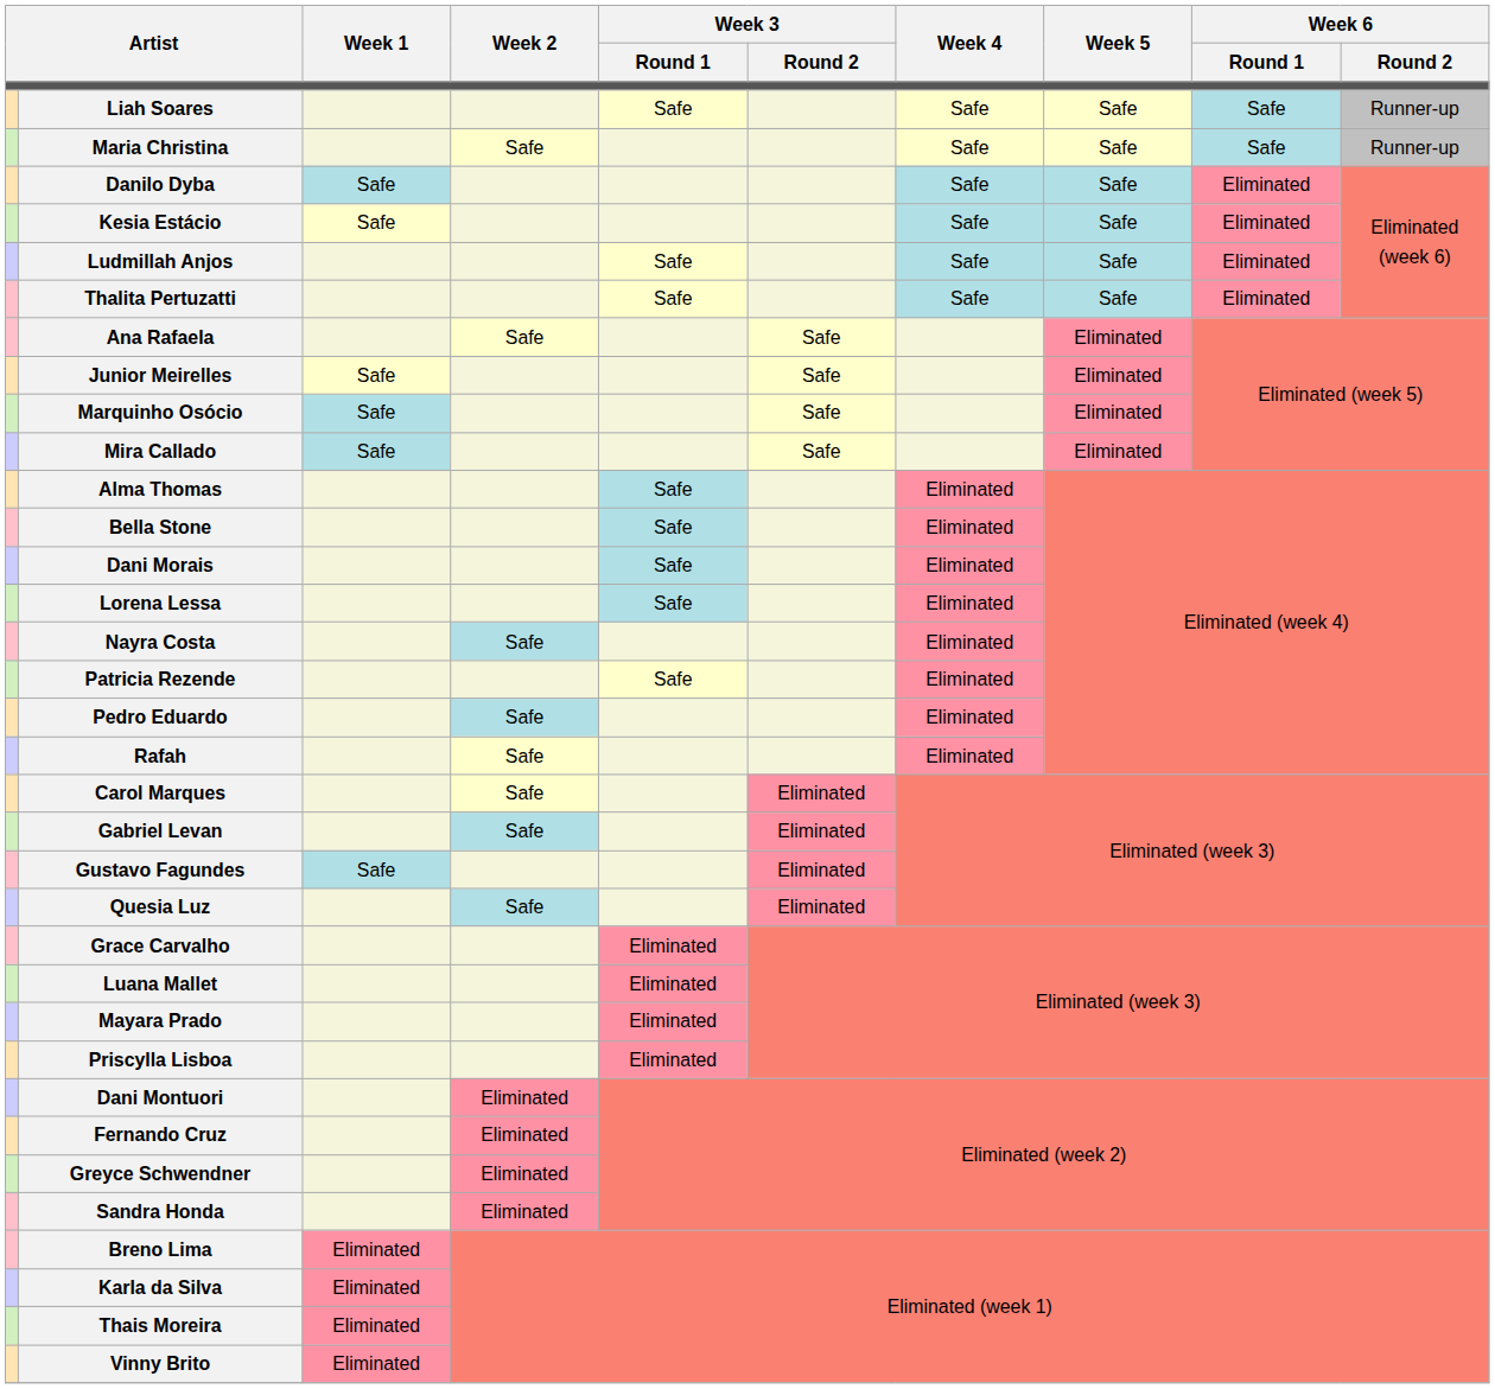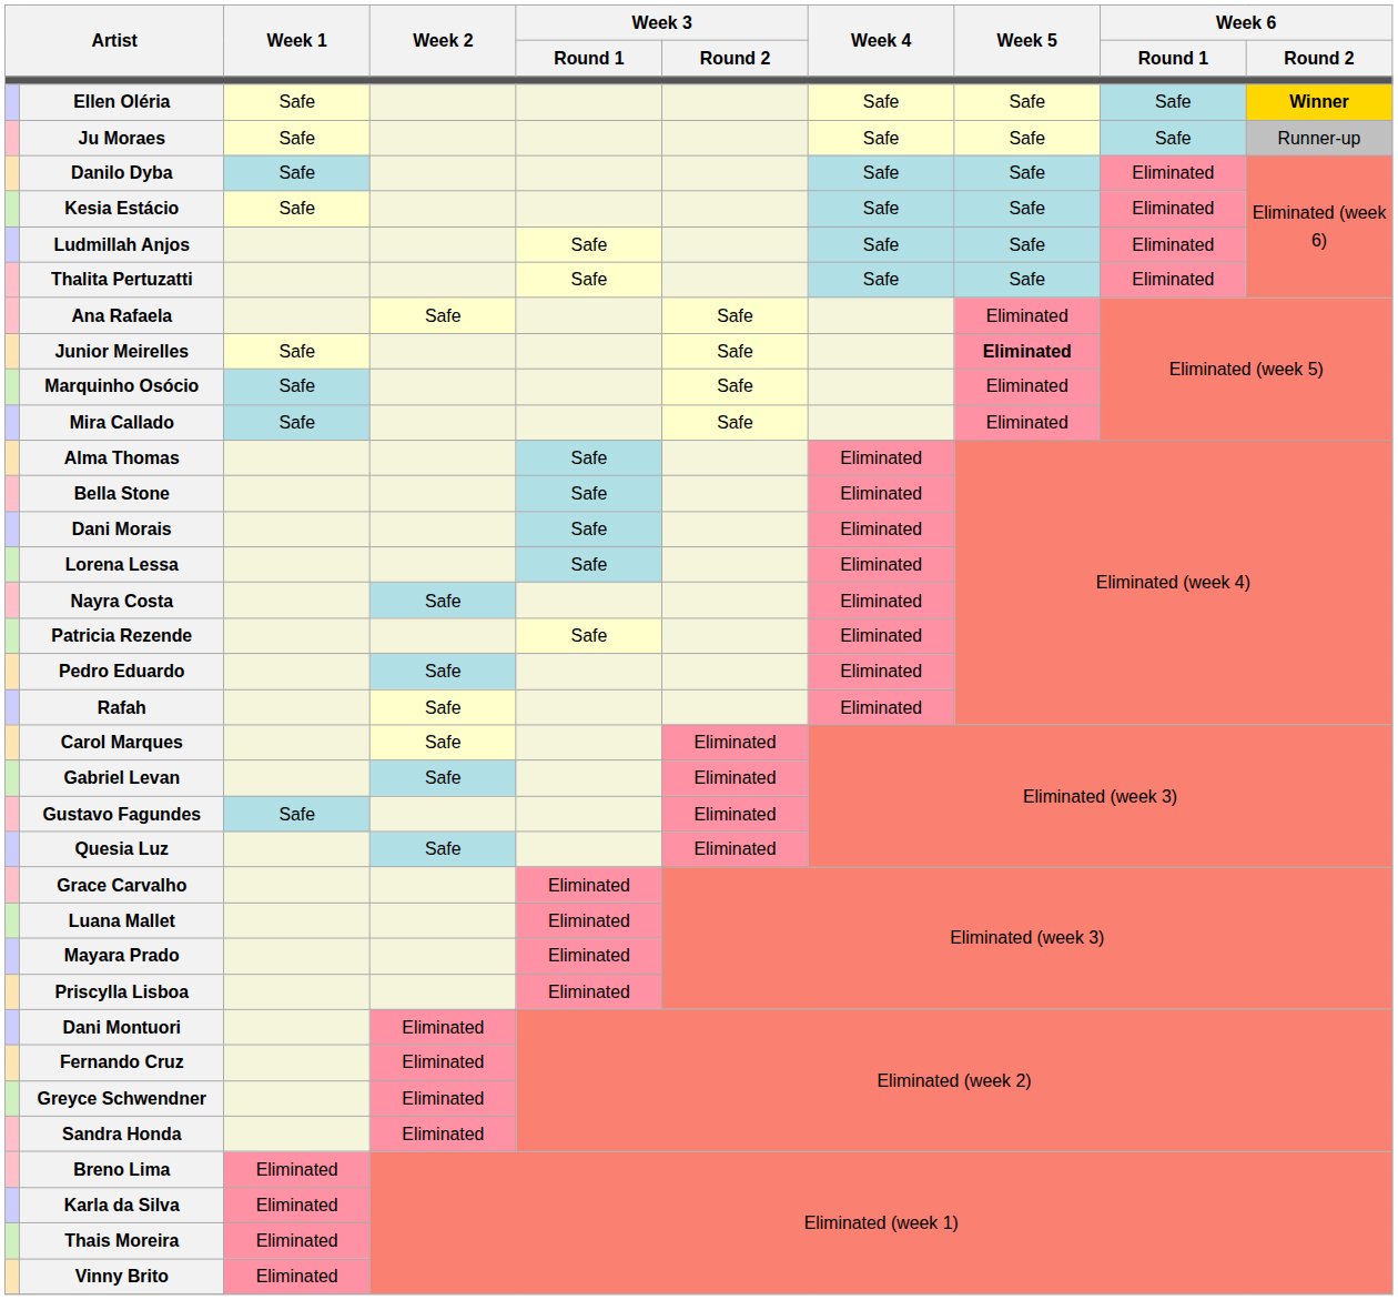 <table class="wikitable" style="text-align:center; line-height:25px; width:100%">
 <tr>
 <th scope="col" rowspan=2 colspan=2>Artist</th>
 <th scope="col" rowspan=2 width="10%">Week 1</th>
 <th scope="col" rowspan=2 width="10%">Week 2</th>
 <th scope="col" colspan=2 width="20%">Week 3</th>
 <th scope="col" rowspan=2 width="10%">Week 4</th>
 <th scope="col" rowspan=2 width="10%">Week 5</th>
 <th scope="col" colspan=2 width="20%">Week 6</th>
 </tr>
 <tr>
 <th width="10%">Round 1</th>
 <th width="10%">Round 2</th>
 <th width="10%">Round 1</th>
 <th width="10%">Round 2</th>
 </tr>
 <tr>
 <td colspan=10 bgcolor="555555"></td>
 </tr>
 <tr>
-<td bgcolor="FFE5B4"></td>
-<th>Liah Soares</th>
+<td width="01%" bgcolor="CCCCFF"></td>
+<th width="14%">Ellen Oléria</th>
+<td bgcolor="FFFFCC">Safe</td>
 <td bgcolor="F5F5DC"></td>
 <td bgcolor="F5F5DC"></td>
-<td bgcolor="FFFFCC">Safe</td>
 <td bgcolor="F5F5DC"></td>
 <td bgcolor="FFFFCC">Safe</td>
 <td bgcolor="FFFFCC">Safe</td>
 <td bgcolor="B0E0E6">Safe</td>
-<td bgcolor="C0C0C0">Runner-up</td>
+<td bgcolor="FFD700"><strong>Winner</strong></td>
 </tr>
 <tr>
-<td bgcolor="D0F0C0"></td>
-<th>Maria Christina</th>
+<td bgcolor="FFC0CB"></td>
+<th>Ju Moraes</th>
+<td bgcolor="FFFFCC">Safe</td>
 <td bgcolor="F5F5DC"></td>
-<td bgcolor="FFFFCC">Safe</td>
 <td bgcolor="F5F5DC"></td>
 <td bgcolor="F5F5DC"></td>
 <td bgcolor="FFFFCC">Safe</td>
 <td bgcolor="FFFFCC">Safe</td>
 <td bgcolor="B0E0E6">Safe</td>
 <td bgcolor="C0C0C0">Runner-up</td>
 </tr>
 <tr>
 <td bgcolor="FFE5B4"></td>
 <th>Danilo Dyba</th>
 <td bgcolor="B0E0E6">Safe</td>
 <td bgcolor="F5F5DC"></td>
 <td bgcolor="F5F5DC"></td>
 <td bgcolor="F5F5DC"></td>
 <td bgcolor="B0E0E6">Safe</td>
 <td bgcolor="B0E0E6">Safe</td>
 <td bgcolor="FF91A4">Eliminated</td>
 <td bgcolor="FA8072" rowspan=4>Eliminated (week 6)</td>
 </tr>
 <tr>
 <td bgcolor="D0F0C0"></td>
 <th>Kesia Estácio</th>
 <td bgcolor="FFFFCC">Safe</td>
 <td bgcolor="F5F5DC"></td>
 <td bgcolor="F5F5DC"></td>
 <td bgcolor="F5F5DC"></td>
 <td bgcolor="B0E0E6">Safe</td>
 <td bgcolor="B0E0E6">Safe</td>
 <td bgcolor="FF91A4">Eliminated</td>
 </tr>
 <tr>
 <td bgcolor="CCCCFF"></td>
 <th>Ludmillah Anjos</th>
 <td bgcolor="F5F5DC"></td>
 <td bgcolor="F5F5DC"></td>
 <td bgcolor="FFFFCC">Safe</td>
 <td bgcolor="F5F5DC"></td>
 <td bgcolor="B0E0E6">Safe</td>
 <td bgcolor="B0E0E6">Safe</td>
 <td bgcolor="FF91A4">Eliminated</td>
 </tr>
 <tr>
 <td bgcolor="FFC0CB"></td>
 <th>Thalita Pertuzatti</th>
 <td bgcolor="F5F5DC"></td>
 <td bgcolor="F5F5DC"></td>
 <td bgcolor="FFFFCC">Safe</td>
 <td bgcolor="F5F5DC"></td>
 <td bgcolor="B0E0E6">Safe</td>
 <td bgcolor="B0E0E6">Safe</td>
 <td bgcolor="FF91A4">Eliminated</td>
 </tr>
 <tr>
 <td bgcolor="FFC0CB"></td>
 <th>Ana Rafaela</th>
 <td bgcolor="F5F5DC"></td>
 <td bgcolor="FFFFCC">Safe</td>
 <td bgcolor="F5F5DC"></td>
 <td bgcolor="FFFFCC">Safe</td>
 <td bgcolor="F5F5DC"></td>
 <td bgcolor="FF91A4">Eliminated</td>
 <td bgcolor="FA8072" rowspan=4 colspan=2>Eliminated (week 5)</td>
 </tr>
 <tr>
 <td bgcolor="FFE5B4"></td>
 <th>Junior Meirelles</th>
 <td bgcolor="FFFFCC">Safe</td>
 <td bgcolor="F5F5DC"></td>
 <td bgcolor="F5F5DC"></td>
 <td bgcolor="FFFFCC">Safe</td>
 <td bgcolor="F5F5DC"></td>
-<td bgcolor="FF91A4">Eliminated</td>
+<td bgcolor="FF91A4"><strong>Eliminated</strong></td>
 </tr>
 <tr>
 <td bgcolor="D0F0C0"></td>
 <th>Marquinho Osócio</th>
 <td bgcolor="B0E0E6">Safe</td>
 <td bgcolor="F5F5DC"></td>
 <td bgcolor="F5F5DC"></td>
 <td bgcolor="FFFFCC">Safe</td>
 <td bgcolor="F5F5DC"></td>
 <td bgcolor="FF91A4">Eliminated</td>
 </tr>
 <tr>
 <td bgcolor="CCCCFF"></td>
 <th>Mira Callado</th>
 <td bgcolor="B0E0E6">Safe</td>
 <td bgcolor="F5F5DC"></td>
 <td bgcolor="F5F5DC"></td>
 <td bgcolor="FFFFCC">Safe</td>
 <td bgcolor="F5F5DC"></td>
 <td bgcolor="FF91A4">Eliminated</td>
 </tr>
 <tr>
 <td bgcolor="FFE5B4"></td>
 <th>Alma Thomas</th>
 <td bgcolor="F5F5DC"></td>
 <td bgcolor="F5F5DC"></td>
 <td bgcolor="B0E0E6">Safe</td>
 <td bgcolor="F5F5DC"></td>
 <td bgcolor="FF91A4">Eliminated</td>
 <td bgcolor="FA8072" rowspan=8 colspan=3>Eliminated (week 4)</td>
 </tr>
 <tr>
 <td bgcolor="FFC0CB"></td>
 <th>Bella Stone</th>
 <td bgcolor="F5F5DC"></td>
 <td bgcolor="F5F5DC"></td>
 <td bgcolor="B0E0E6">Safe</td>
 <td bgcolor="F5F5DC"></td>
 <td bgcolor="FF91A4">Eliminated</td>
 </tr>
 <tr>
 <td bgcolor="CCCCFF"></td>
 <th>Dani Morais</th>
 <td bgcolor="F5F5DC"></td>
 <td bgcolor="F5F5DC"></td>
 <td bgcolor="B0E0E6">Safe</td>
 <td bgcolor="F5F5DC"></td>
 <td bgcolor="FF91A4">Eliminated</td>
 </tr>
 <tr>
 <td bgcolor="D0F0C0"></td>
 <th>Lorena Lessa</th>
 <td bgcolor="F5F5DC"></td>
 <td bgcolor="F5F5DC"></td>
 <td bgcolor="B0E0E6">Safe</td>
 <td bgcolor="F5F5DC"></td>
 <td bgcolor="FF91A4">Eliminated</td>
 </tr>
 <tr>
 <td bgcolor="FFC0CB"></td>
 <th>Nayra Costa</th>
 <td bgcolor="F5F5DC"></td>
 <td bgcolor="B0E0E6">Safe</td>
 <td bgcolor="F5F5DC"></td>
 <td bgcolor="F5F5DC"></td>
 <td bgcolor="FF91A4">Eliminated</td>
 </tr>
 <tr>
 <td bgcolor="D0F0C0"></td>
 <th>Patricia Rezende</th>
 <td bgcolor="F5F5DC"></td>
 <td bgcolor="F5F5DC"></td>
 <td bgcolor="FFFFCC">Safe</td>
 <td bgcolor="F5F5DC"></td>
 <td bgcolor="FF91A4">Eliminated</td>
 </tr>
 <tr>
 <td bgcolor="FFE5B4"></td>
 <th>Pedro Eduardo</th>
 <td bgcolor="F5F5DC"></td>
 <td bgcolor="B0E0E6">Safe</td>
 <td bgcolor="F5F5DC"></td>
 <td bgcolor="F5F5DC"></td>
 <td bgcolor="FF91A4">Eliminated</td>
 </tr>
 <tr>
 <td bgcolor="CCCCFF"></td>
 <th>Rafah</th>
 <td bgcolor="F5F5DC"></td>
 <td bgcolor="FFFFCC">Safe</td>
 <td bgcolor="F5F5DC"></td>
 <td bgcolor="F5F5DC"></td>
 <td bgcolor="FF91A4">Eliminated</td>
 </tr>
 <tr>
 <td bgcolor="FFE5B4"></td>
 <th>Carol Marques</th>
 <td bgcolor="F5F5DC"></td>
 <td bgcolor="FFFFCC">Safe</td>
 <td bgcolor="F5F5DC"></td>
 <td bgcolor="FF91A4">Eliminated</td>
 <td bgcolor="FA8072" rowspan=4 colspan=4>Eliminated (week 3)</td>
 </tr>
 <tr>
 <td bgcolor="D0F0C0"></td>
 <th>Gabriel Levan</th>
 <td bgcolor="F5F5DC"></td>
 <td bgcolor="B0E0E6">Safe</td>
 <td bgcolor="F5F5DC"></td>
 <td bgcolor="FF91A4">Eliminated</td>
 </tr>
 <tr>
 <td bgcolor="FFC0CB"></td>
 <th>Gustavo Fagundes</th>
 <td bgcolor="B0E0E6">Safe</td>
 <td bgcolor="F5F5DC"></td>
 <td bgcolor="F5F5DC"></td>
 <td bgcolor="FF91A4">Eliminated</td>
 </tr>
 <tr>
 <td bgcolor="CCCCFF"></td>
 <th>Quesia Luz</th>
 <td bgcolor="F5F5DC"></td>
 <td bgcolor="B0E0E6">Safe</td>
 <td bgcolor="F5F5DC"></td>
 <td bgcolor="FF91A4">Eliminated</td>
 </tr>
 <tr>
 <td bgcolor="FFC0CB"></td>
 <th>Grace Carvalho</th>
 <td bgcolor="F5F5DC"></td>
 <td bgcolor="F5F5DC"></td>
 <td bgcolor="FF91A4">Eliminated</td>
 <td bgcolor="FA8072" rowspan=4 colspan=5>Eliminated (week 3)</td>
 </tr>
 <tr>
 <td bgcolor="D0F0C0"></td>
 <th>Luana Mallet</th>
 <td bgcolor="F5F5DC"></td>
 <td bgcolor="F5F5DC"></td>
 <td bgcolor="FF91A4">Eliminated</td>
 </tr>
 <tr>
 <td bgcolor="CCCCFF"></td>
 <th>Mayara Prado</th>
 <td bgcolor="F5F5DC"></td>
 <td bgcolor="F5F5DC"></td>
 <td bgcolor="FF91A4">Eliminated</td>
 </tr>
 <tr>
 <td bgcolor="FFE5B4"></td>
 <th>Priscylla Lisboa</th>
 <td bgcolor="F5F5DC"></td>
 <td bgcolor="F5F5DC"></td>
 <td bgcolor="FF91A4">Eliminated</td>
 </tr>
 <tr>
 <td bgcolor="CCCCFF"></td>
 <th>Dani Montuori</th>
 <td bgcolor="F5F5DC"></td>
 <td bgcolor="FF91A4">Eliminated</td>
 <td bgcolor="FA8072" rowspan=4 colspan=6>Eliminated (week 2)</td>
 </tr>
 <tr>
 <td bgcolor="FFE5B4"></td>
 <th>Fernando Cruz</th>
 <td bgcolor="F5F5DC"></td>
 <td bgcolor="FF91A4">Eliminated</td>
 </tr>
 <tr>
 <td bgcolor="D0F0C0"></td>
 <th>Greyce Schwendner</th>
 <td bgcolor="F5F5DC"></td>
 <td bgcolor="FF91A4">Eliminated</td>
 </tr>
 <tr>
 <td bgcolor="FFC0CB"></td>
 <th>Sandra Honda</th>
 <td bgcolor="F5F5DC"></td>
 <td bgcolor="FF91A4">Eliminated</td>
 </tr>
 <tr>
 <td bgcolor="FFC0CB"></td>
 <th>Breno Lima</th>
 <td bgcolor="FF91A4">Eliminated</td>
 <td bgcolor="FA8072" rowspan=4 colspan=7>Eliminated (week 1)</td>
 </tr>
 <tr>
 <td bgcolor="CCCCFF"></td>
 <th>Karla da Silva</th>
 <td bgcolor="FF91A4">Eliminated</td>
 </tr>
 <tr>
 <td bgcolor="D0F0C0"></td>
 <th>Thais Moreira</th>
 <td bgcolor="FF91A4">Eliminated</td>
 </tr>
 <tr>
 <td bgcolor="FFE5B4"></td>
 <th>Vinny Brito</th>
 <td bgcolor="FF91A4">Eliminated</td>
 </tr>
 <tr>
 </tr>
 </table>
